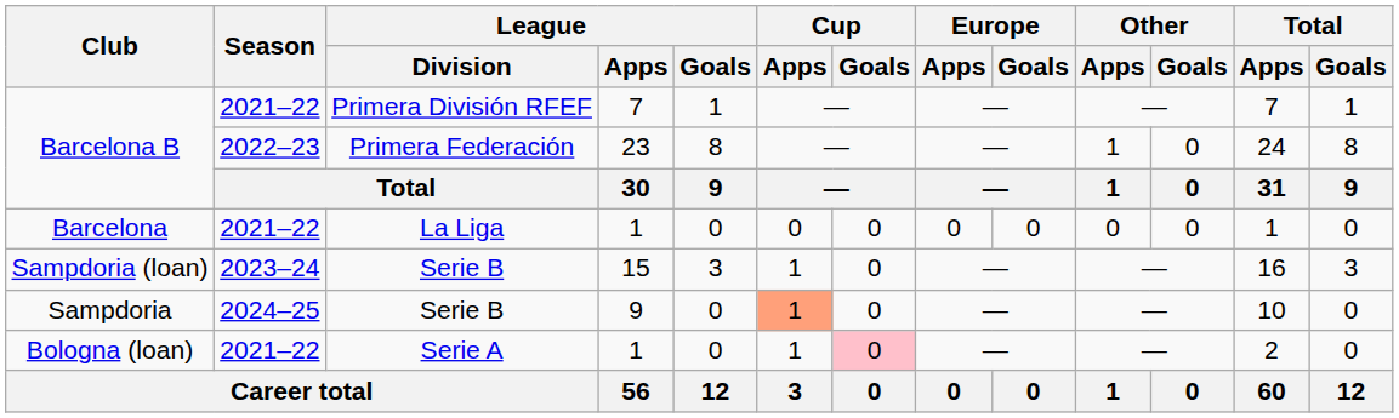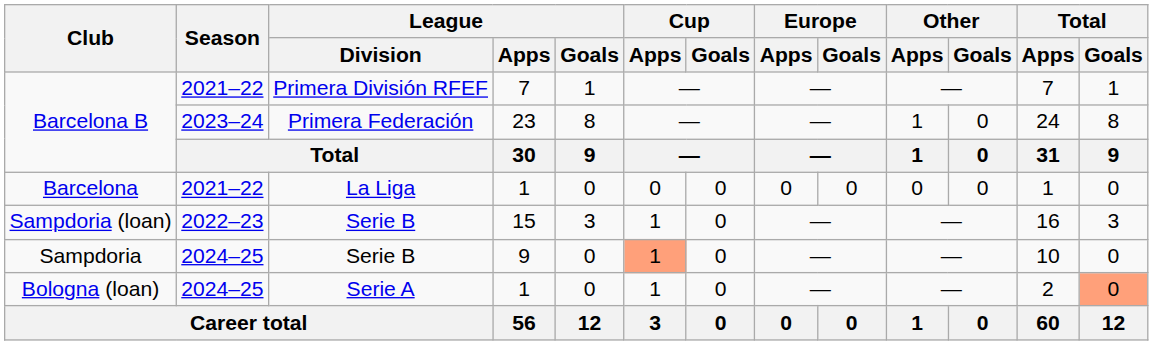 <table class="wikitable" style="text-align: center">
 <tr>
 <th rowspan="2">Club</th>
 <th rowspan="2">Season</th>
 <th colspan="3">League</th>
 <th colspan="2">Cup</th>
 <th colspan="2">Europe</th>
 <th colspan="2">Other</th>
 <th colspan="2">Total</th>
 </tr>
 <tr>
 <th>Division</th>
 <th>Apps</th>
 <th>Goals</th>
 <th>Apps</th>
 <th>Goals</th>
 <th>Apps</th>
 <th>Goals</th>
 <th>Apps</th>
 <th>Goals</th>
 <th>Apps</th>
 <th>Goals</th>
 </tr>
 <tr>
 <td rowspan="3"><a href='#'>Barcelona B</a></td>
 <td><a href='#'>2021–22</a></td>
 <td><a href='#'>Primera División RFEF</a></td>
 <td>7</td>
 <td>1</td>
 <td colspan="2">—</td>
 <td colspan="2">—</td>
 <td colspan="2">—</td>
 <td>7</td>
 <td>1</td>
 </tr>
 <tr>
-<td><a href='#'>2022–23</a></td>
+<td><a href='#'>2023–24</a></td>
 <td><a href='#'>Primera Federación</a></td>
 <td>23</td>
 <td>8</td>
 <td colspan="2">—</td>
 <td colspan="2">—</td>
 <td>1</td>
 <td>0</td>
 <td>24</td>
 <td>8</td>
 </tr>
 <tr>
 <th colspan="2">Total</th>
 <th>30</th>
 <th>9</th>
 <th colspan="2">—</th>
 <th colspan="2">—</th>
 <th>1</th>
 <th>0</th>
 <th>31</th>
 <th>9</th>
 </tr>
 <tr>
 <td><a href='#'>Barcelona</a></td>
 <td><a href='#'>2021–22</a></td>
 <td><a href='#'>La Liga</a></td>
 <td>1</td>
 <td>0</td>
 <td>0</td>
 <td>0</td>
 <td>0</td>
 <td>0</td>
 <td>0</td>
 <td>0</td>
 <td>1</td>
 <td>0</td>
 </tr>
 <tr>
 <td><a href='#'>Sampdoria</a> (loan)</td>
-<td><a href='#'>2023–24</a></td>
+<td><a href='#'>2022–23</a></td>
 <td><a href='#'>Serie B</a></td>
 <td>15</td>
 <td>3</td>
 <td>1</td>
 <td>0</td>
 <td colspan="2">—</td>
 <td colspan="2">—</td>
 <td>16</td>
 <td>3</td>
 </tr>
 <tr>
 <td>Sampdoria</td>
 <td><a href='#'>2024–25</a></td>
 <td>Serie B</td>
 <td>9</td>
 <td>0</td>
 <td style="background: lightsalmon;">1</td>
 <td>0</td>
 <td colspan="2">—</td>
 <td colspan="2">—</td>
 <td>10</td>
 <td>0</td>
 </tr>
 <tr>
 <td><a href='#'>Bologna</a> (loan)</td>
-<td><a href='#'>2021–22</a></td>
+<td><a href='#'>2024–25</a></td>
 <td><a href='#'>Serie A</a></td>
 <td>1</td>
 <td>0</td>
 <td>1</td>
-<td style="background: pink;">0</td>
+<td>0</td>
 <td colspan="2">—</td>
 <td colspan="2">—</td>
 <td>2</td>
-<td>0</td>
+<td style="background: lightsalmon;">0</td>
 </tr>
 <tr>
 <th colspan="3">Career total</th>
 <th>56</th>
 <th>12</th>
 <th>3</th>
 <th>0</th>
 <th>0</th>
 <th>0</th>
 <th>1</th>
 <th>0</th>
 <th>60</th>
 <th>12</th>
 </tr>
 </table>
